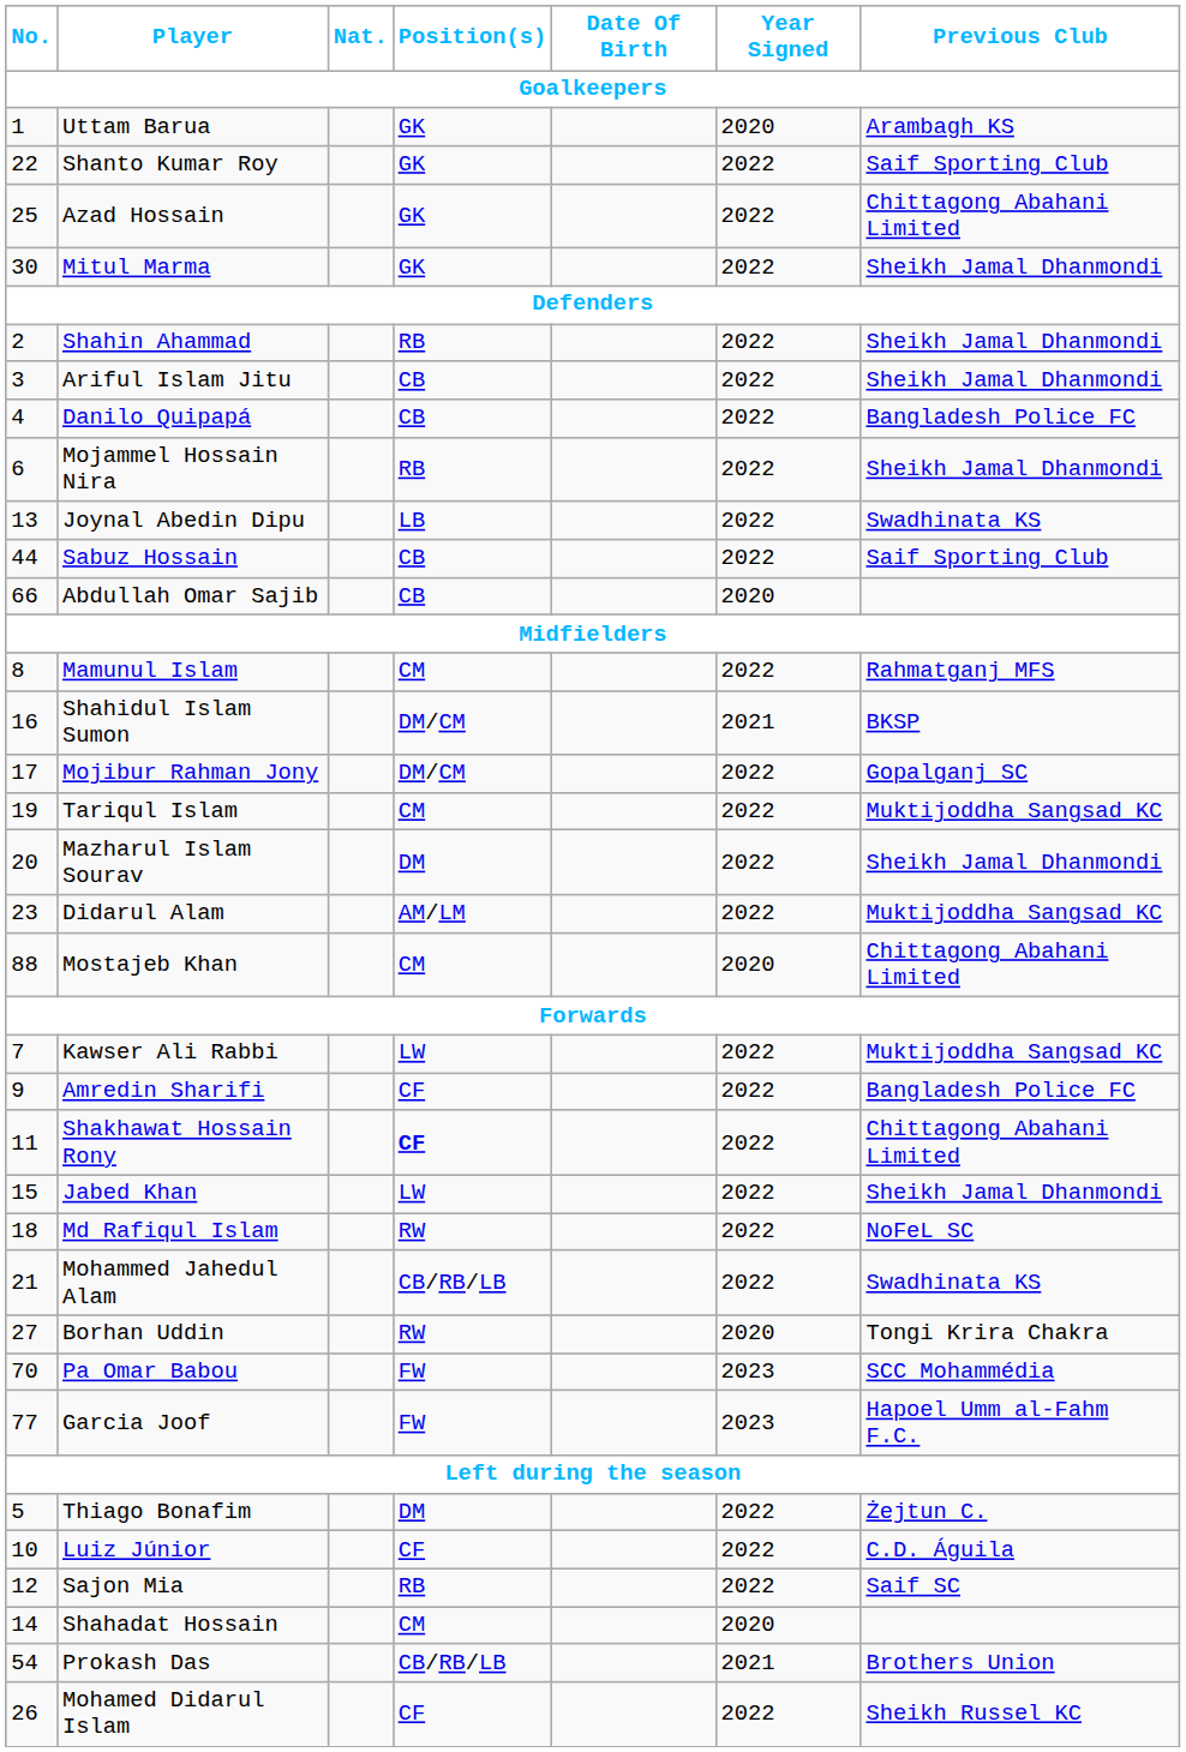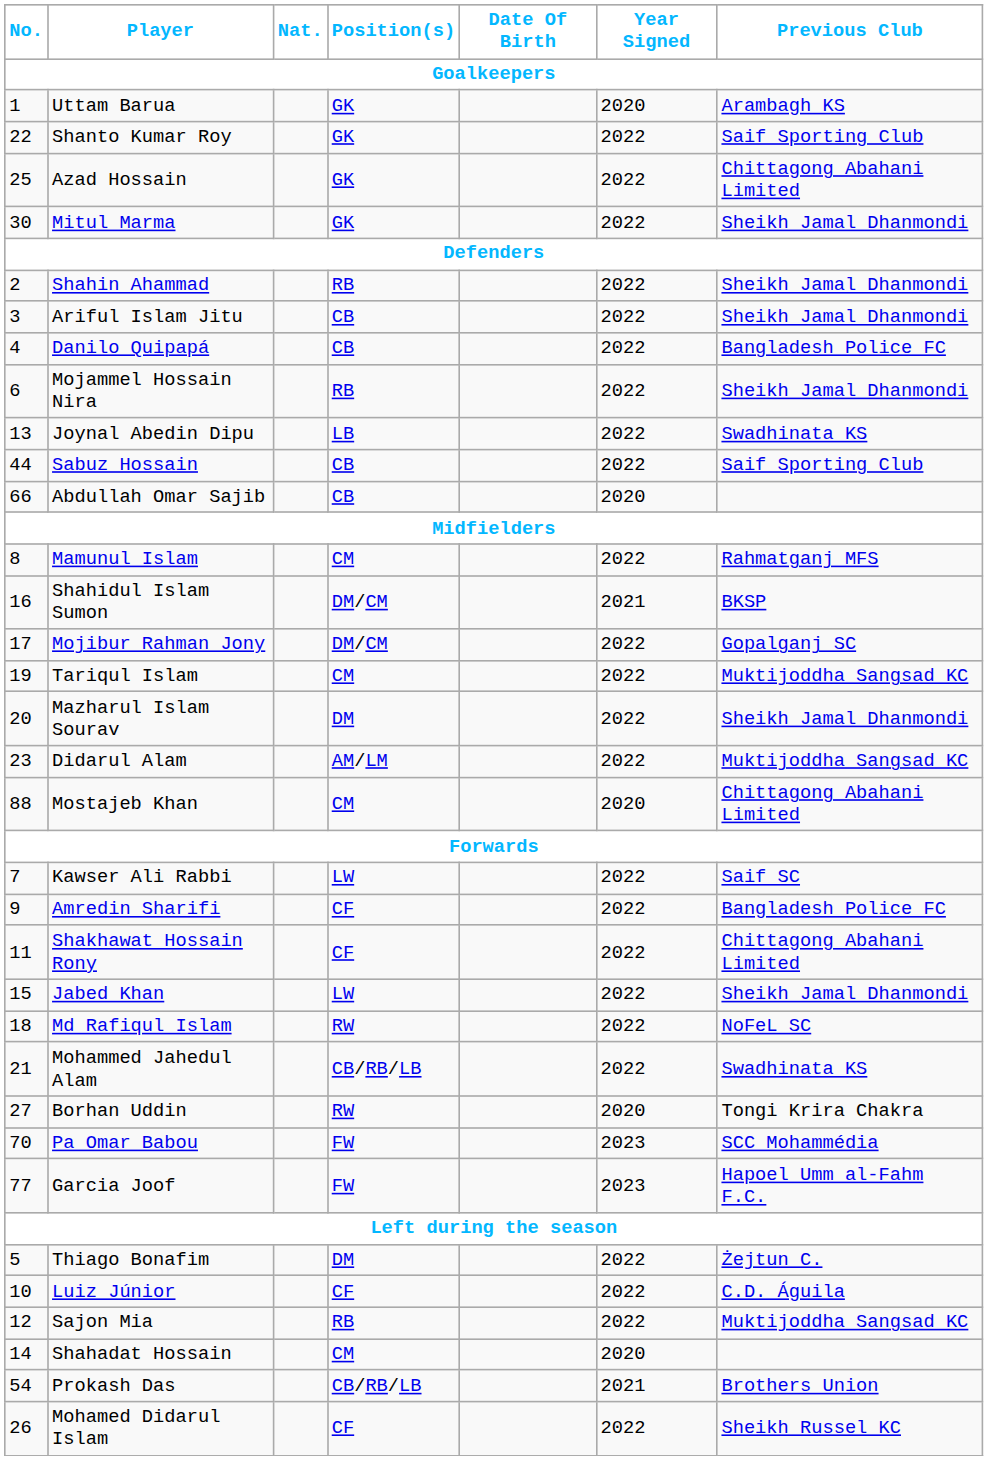 <table class="wikitable" style="text-align:left; font-size:90%;">
 <tr>
 <th style="background:#FFFFFF; color:#03b7ff; text-align:center;">No.</th>
 <th style="background:#FFFFFF; color:#03b7ff; text-align:center;">Player</th>
 <th style="background:#FFFFFF; color:#03b7ff; text-align:center;">Nat.</th>
 <th style="background:#FFFFFF; color:#03b7ff; text-align:center;">Position(s)</th>
 <th style="background:#FFFFFF; color:#03b7ff; text-align:center;">Date Of Birth</th>
 <th style="background:#FFFFFF; color:#03b7ff; text-align:center;">Year Signed</th>
 <th style="background:#FFFFFF; color:#03b7ff; text-align:center;">Previous Club</th>
 </tr>
 <tr>
 <th colspan="7" style="background:#FFFFFF; color:#03b7ff; text-align:center"><strong>Goalkeepers</strong></th>
 </tr>
 <tr>
 <td>1</td>
 <td>Uttam Barua</td>
 <td></td>
 <td><a href='#'>GK</a></td>
 <td></td>
 <td>2020</td>
 <td><a href='#'>Arambagh KS</a></td>
 </tr>
 <tr>
 <td>22</td>
 <td>Shanto Kumar Roy</td>
 <td></td>
 <td><a href='#'>GK</a></td>
 <td></td>
 <td>2022</td>
 <td><a href='#'>Saif Sporting Club</a></td>
 </tr>
 <tr>
 <td>25</td>
 <td>Azad Hossain</td>
 <td></td>
 <td><a href='#'>GK</a></td>
 <td></td>
 <td>2022</td>
 <td><a href='#'>Chittagong Abahani Limited</a></td>
 </tr>
 <tr>
 <td>30</td>
 <td><a href='#'>Mitul Marma</a></td>
 <td></td>
 <td><a href='#'>GK</a></td>
 <td></td>
 <td>2022</td>
 <td><a href='#'>Sheikh Jamal Dhanmondi</a></td>
 </tr>
 <tr>
 <th colspan="7" style="background:#FFFFFF; color:#03b7ff; text-align:center"><strong>Defenders</strong></th>
 </tr>
 <tr>
 <td>2</td>
 <td><a href='#'>Shahin Ahammad</a></td>
 <td></td>
 <td><a href='#'>RB</a></td>
 <td></td>
 <td>2022</td>
 <td><a href='#'>Sheikh Jamal Dhanmondi</a></td>
 </tr>
 <tr>
 <td>3</td>
 <td>Ariful Islam Jitu</td>
 <td></td>
 <td><a href='#'>CB</a></td>
 <td></td>
 <td>2022</td>
 <td><a href='#'>Sheikh Jamal Dhanmondi</a></td>
 </tr>
 <tr>
 <td>4</td>
 <td><a href='#'>Danilo Quipapá</a></td>
 <td></td>
 <td><a href='#'>CB</a></td>
 <td></td>
 <td>2022</td>
 <td><a href='#'>Bangladesh Police FC</a></td>
 </tr>
 <tr>
 <td>6</td>
 <td>Mojammel Hossain Nira</td>
 <td></td>
 <td><a href='#'>RB</a></td>
 <td></td>
 <td>2022</td>
 <td><a href='#'>Sheikh Jamal Dhanmondi</a></td>
 </tr>
 <tr>
 <td>13</td>
 <td>Joynal Abedin Dipu</td>
 <td></td>
 <td><a href='#'>LB</a></td>
 <td></td>
 <td>2022</td>
 <td><a href='#'>Swadhinata KS</a></td>
 </tr>
 <tr>
 <td>44</td>
 <td><a href='#'>Sabuz Hossain</a></td>
 <td></td>
 <td><a href='#'>CB</a></td>
 <td></td>
 <td>2022</td>
 <td><a href='#'>Saif Sporting Club</a></td>
 </tr>
 <tr>
 <td>66</td>
 <td>Abdullah Omar Sajib</td>
 <td></td>
 <td><a href='#'>CB</a></td>
 <td></td>
 <td>2020</td>
 <td></td>
 </tr>
 <tr>
 <th colspan="7" style="background:#FFFFFF; color:#03b7ff; text-align:center"><strong>Midfielders</strong></th>
 </tr>
 <tr>
 <td>8</td>
 <td><a href='#'>Mamunul Islam</a></td>
 <td></td>
 <td><a href='#'>CM</a></td>
 <td></td>
 <td>2022</td>
 <td><a href='#'>Rahmatganj MFS</a></td>
 </tr>
 <tr>
 <td>16</td>
 <td>Shahidul Islam Sumon</td>
 <td></td>
 <td><a href='#'>DM</a>/<a href='#'>CM</a></td>
 <td></td>
 <td>2021</td>
 <td><a href='#'>BKSP</a></td>
 </tr>
 <tr>
 <td>17</td>
 <td><a href='#'>Mojibur Rahman Jony</a></td>
 <td></td>
 <td><a href='#'>DM</a>/<a href='#'>CM</a></td>
 <td></td>
 <td>2022</td>
 <td><a href='#'>Gopalganj SC</a></td>
 </tr>
 <tr>
 <td>19</td>
 <td>Tariqul Islam</td>
 <td></td>
 <td><a href='#'>CM</a></td>
 <td></td>
 <td>2022</td>
 <td><a href='#'>Muktijoddha Sangsad KC</a></td>
 </tr>
 <tr>
 <td>20</td>
 <td>Mazharul Islam Sourav</td>
 <td></td>
 <td><a href='#'>DM</a></td>
 <td></td>
 <td>2022</td>
 <td><a href='#'>Sheikh Jamal Dhanmondi</a></td>
 </tr>
 <tr>
 <td>23</td>
 <td>Didarul Alam</td>
 <td></td>
 <td><a href='#'>AM</a>/<a href='#'>LM</a></td>
 <td></td>
 <td>2022</td>
 <td><a href='#'>Muktijoddha Sangsad KC</a></td>
 </tr>
 <tr>
 <td>88</td>
 <td>Mostajeb Khan</td>
 <td></td>
 <td><a href='#'>CM</a></td>
 <td></td>
 <td>2020</td>
 <td><a href='#'>Chittagong Abahani Limited</a></td>
 </tr>
 <tr>
 <th colspan="7" style="background:#FFFFFF; color:#03b7ff; text-align:center"><strong>Forwards</strong></th>
 </tr>
 <tr>
 <td>7</td>
 <td>Kawser Ali Rabbi</td>
 <td></td>
 <td><a href='#'>LW</a></td>
 <td></td>
 <td>2022</td>
-<td><a href='#'>Muktijoddha Sangsad KC</a></td>
+<td><a href='#'>Saif SC</a></td>
 </tr>
 <tr>
 <td>9</td>
 <td><a href='#'>Amredin Sharifi</a></td>
 <td></td>
 <td><a href='#'>CF</a></td>
 <td></td>
 <td>2022</td>
 <td><a href='#'>Bangladesh Police FC</a></td>
 </tr>
 <tr>
 <td>11</td>
 <td><a href='#'>Shakhawat Hossain Rony</a></td>
 <td></td>
-<td><strong><a href='#'>CF</a></strong></td>
+<td><a href='#'>CF</a></td>
 <td></td>
 <td>2022</td>
 <td><a href='#'>Chittagong Abahani Limited</a></td>
 </tr>
 <tr>
 <td>15</td>
 <td><a href='#'>Jabed Khan</a></td>
 <td></td>
 <td><a href='#'>LW</a></td>
 <td></td>
 <td>2022</td>
 <td><a href='#'>Sheikh Jamal Dhanmondi</a></td>
 </tr>
 <tr>
 <td>18</td>
 <td><a href='#'>Md Rafiqul Islam</a></td>
 <td></td>
 <td><a href='#'>RW</a></td>
 <td></td>
 <td>2022</td>
 <td><a href='#'>NoFeL SC</a></td>
 </tr>
 <tr>
 <td>21</td>
 <td>Mohammed Jahedul Alam</td>
 <td></td>
 <td><a href='#'>CB</a>/<a href='#'>RB</a>/<a href='#'>LB</a></td>
 <td></td>
 <td>2022</td>
 <td><a href='#'>Swadhinata KS</a></td>
 </tr>
 <tr>
 <td>27</td>
 <td>Borhan Uddin</td>
 <td></td>
 <td><a href='#'>RW</a></td>
 <td></td>
 <td>2020</td>
 <td>Tongi Krira Chakra</td>
 </tr>
 <tr>
 <td>70</td>
 <td><a href='#'>Pa Omar Babou</a></td>
 <td></td>
 <td><a href='#'>FW</a></td>
 <td></td>
 <td>2023</td>
 <td> <a href='#'>SCC Mohammédia</a></td>
 </tr>
 <tr>
 <td>77</td>
 <td>Garcia Joof</td>
 <td></td>
 <td><a href='#'>FW</a></td>
 <td></td>
 <td>2023</td>
 <td> <a href='#'>Hapoel Umm al-Fahm F.C.</a></td>
 </tr>
 <tr>
 <th colspan="9" style="background:#FFFFFF; color:#03b7ff; text-align:center"><strong>Left during the season</strong></th>
 </tr>
 <tr>
 <td>5</td>
 <td>Thiago Bonafim</td>
 <td></td>
 <td><a href='#'>DM</a></td>
 <td></td>
 <td>2022</td>
 <td> <a href='#'>Żejtun C.</a></td>
 </tr>
 <tr>
 <td>10</td>
 <td><a href='#'>Luiz Júnior</a></td>
 <td></td>
 <td><a href='#'>CF</a></td>
 <td></td>
 <td>2022</td>
 <td> <a href='#'>C.D. Águila</a></td>
 </tr>
 <tr>
 <td>12</td>
 <td>Sajon Mia</td>
 <td></td>
 <td><a href='#'>RB</a></td>
 <td></td>
 <td>2022</td>
-<td><a href='#'>Saif SC</a></td>
+<td><a href='#'>Muktijoddha Sangsad KC</a></td>
 </tr>
 <tr>
 <td>14</td>
 <td>Shahadat Hossain</td>
 <td></td>
 <td><a href='#'>CM</a></td>
 <td></td>
 <td>2020</td>
 <td></td>
 </tr>
 <tr>
 <td>54</td>
 <td>Prokash Das</td>
 <td></td>
 <td><a href='#'>CB</a>/<a href='#'>RB</a>/<a href='#'>LB</a></td>
 <td></td>
 <td>2021</td>
 <td><a href='#'>Brothers Union</a></td>
 </tr>
 <tr>
 <td>26</td>
 <td>Mohamed Didarul Islam</td>
 <td></td>
 <td><a href='#'>CF</a></td>
 <td></td>
 <td>2022</td>
 <td><a href='#'>Sheikh Russel KC</a></td>
 </tr>
 <tr>
 </tr>
 </table>
